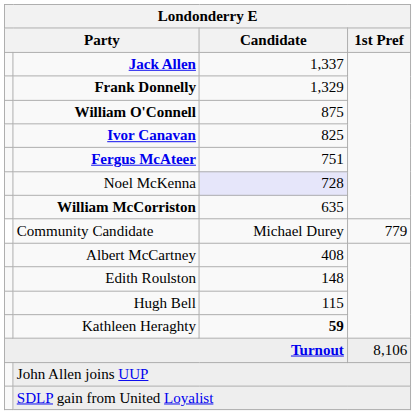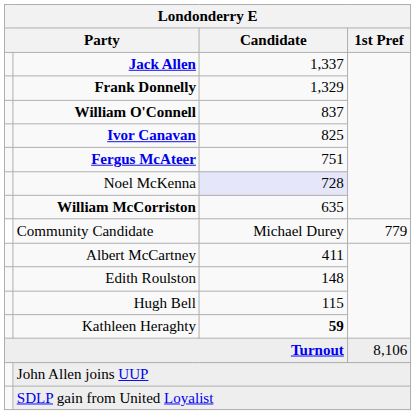 <table class="wikitable">
 <tr>
 <th colspan="4" align="center">Londonderry E</th>
 </tr>
 <tr>
 <th colspan="2" align="center" width=200>Party</th>
 <th width=150>Candidate</th>
 <th width=60>1st Pref</th>
 </tr>
 <tr>
 <td></td>
 <td align="right"><strong><a href='#'>Jack Allen</a></strong></td>
 <td align="right">1,337</td>
 </tr>
 <tr>
 <td></td>
 <td align="right"><strong>Frank Donnelly</strong></td>
 <td align="right">1,329</td>
 </tr>
 <tr>
 <td></td>
 <td align="right"><strong>William O'Connell</strong></td>
-<td align="right">875</td>
+<td align="right">837</td>
 </tr>
 <tr>
 <td></td>
 <td align="right"><strong><a href='#'>Ivor Canavan</a></strong></td>
 <td align="right">825</td>
 </tr>
 <tr>
 <td></td>
 <td align="right"><strong><a href='#'>Fergus McAteer</a></strong></td>
 <td align="right">751</td>
 </tr>
 <tr>
 <td></td>
 <td align="right">Noel McKenna</td>
 <td align="right" style="background: lavender;">728</td>
 </tr>
 <tr>
 <td></td>
 <td align="right"><strong>William McCorriston</strong></td>
 <td align="right">635</td>
 </tr>
 <tr>
 <td style="background-color: #FFFFFF"></td>
 <td>Community Candidate</td>
 <td align="right">Michael Durey</td>
 <td align="right">779</td>
 </tr>
 <tr>
 <td></td>
 <td align="right">Albert McCartney</td>
-<td align="right">408</td>
+<td align="right">411</td>
 </tr>
 <tr>
 <td></td>
 <td align="right">Edith Roulston</td>
 <td align="right">148</td>
 </tr>
 <tr>
 <td></td>
 <td align="right">Hugh Bell</td>
 <td align="right">115</td>
 </tr>
 <tr>
 <td></td>
 <td align="right">Kathleen Heraghty</td>
 <td align="right"><strong>59</strong></td>
 </tr>
 <tr bgcolor="EEEEEE">
 <td colspan=3 align="right"><strong><a href='#'>Turnout</a></strong></td>
 <td align="right">8,106</td>
 </tr>
 <tr>
 <td bgcolor=></td>
 <td colspan=3 bgcolor="EEEEEE">John Allen joins <a href='#'>UUP</a></td>
 </tr>
 <tr>
 <td bgcolor=></td>
 <td colspan=3 bgcolor="EEEEEE"><a href='#'>SDLP</a> gain from United <a href='#'>Loyalist</a></td>
 </tr>
 </table>
